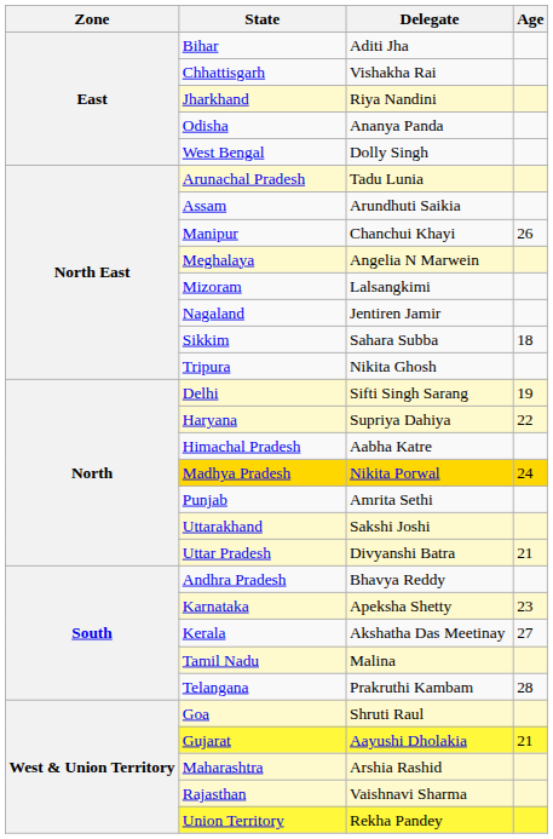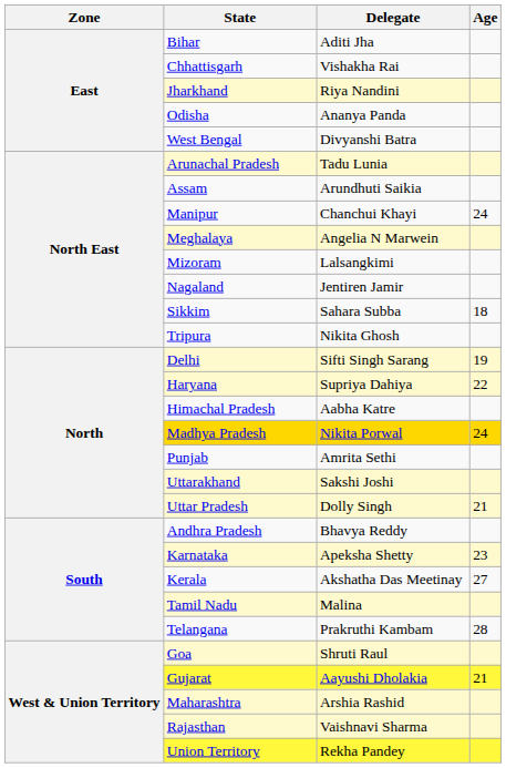 <table class="wikitable sortable" style="font-size: 95%;">
 <tr>
 <th>Zone</th>
 <th width=150px>State</th>
 <th width=150px>Delegate</th>
 <th>Age</th>
 </tr>
 <tr>
 <th rowspan=5>East</th>
 <td><a href='#'>Bihar</a></td>
 <td>Aditi Jha</td>
 <td></td>
 </tr>
 <tr>
 <td><a href='#'>Chhattisgarh</a></td>
 <td>Vishakha Rai</td>
 <td></td>
 </tr>
 <tr style="background-color:#FFFACD">
 <td><a href='#'>Jharkhand</a></td>
 <td>Riya Nandini</td>
 <td></td>
 </tr>
 <tr>
 <td><a href='#'>Odisha</a></td>
 <td>Ananya Panda</td>
 <td></td>
 </tr>
 <tr>
 <td><a href='#'>West Bengal</a></td>
-<td>Dolly Singh</td>
+<td>Divyanshi Batra</td>
 <td></td>
 </tr>
 <tr>
 <th rowspan=8>North East</th>
 <td style="background-color:#FFFACD"><a href='#'>Arunachal Pradesh</a></td>
 <td style="background-color:#FFFACD">Tadu Lunia</td>
 <td style="background-color:#FFFACD"></td>
 </tr>
 <tr>
 <td><a href='#'>Assam</a></td>
 <td>Arundhuti Saikia</td>
 <td></td>
 </tr>
 <tr>
 <td><a href='#'>Manipur</a></td>
 <td>Chanchui Khayi</td>
-<td>26</td>
+<td>24</td>
 </tr>
 <tr style="background-color:#FFFACD">
 <td><a href='#'>Meghalaya</a></td>
 <td>Angelia N Marwein</td>
 <td></td>
 </tr>
 <tr>
 <td><a href='#'>Mizoram</a></td>
 <td>Lalsangkimi</td>
 <td></td>
 </tr>
 <tr>
 <td><a href='#'>Nagaland</a></td>
 <td>Jentiren Jamir</td>
 <td></td>
 </tr>
 <tr>
 <td><a href='#'>Sikkim</a></td>
 <td>Sahara Subba</td>
 <td>18</td>
 </tr>
 <tr>
 <td><a href='#'>Tripura</a></td>
 <td>Nikita Ghosh</td>
 <td></td>
 </tr>
 <tr>
 <th rowspan=7>North</th>
 <td style="background-color:#FFFACD"><a href='#'>Delhi</a></td>
 <td style="background-color:#FFFACD">Sifti Singh Sarang</td>
 <td style="background-color:#FFFACD">19</td>
 </tr>
 <tr style="background-color:#FFFACD">
 <td><a href='#'>Haryana</a></td>
 <td>Supriya Dahiya</td>
 <td>22</td>
 </tr>
 <tr>
 <td><a href='#'>Himachal Pradesh</a></td>
 <td>Aabha Katre</td>
 <td></td>
 </tr>
 <tr style="background-color:gold">
 <td><a href='#'>Madhya Pradesh</a></td>
 <td><a href='#'>Nikita Porwal</a></td>
 <td>24</td>
 </tr>
 <tr>
 <td><a href='#'>Punjab</a></td>
 <td>Amrita Sethi</td>
 <td></td>
 </tr>
 <tr style="background-color:#FFFACD">
 <td><a href='#'>Uttarakhand</a></td>
 <td>Sakshi Joshi</td>
 <td></td>
 </tr>
 <tr style="background-color:#FFFACD">
 <td><a href='#'>Uttar Pradesh</a></td>
-<td>Divyanshi Batra</td>
+<td>Dolly Singh</td>
 <td>21</td>
 </tr>
 <tr>
 <th rowspan=5><a href='#'>South</a></th>
 <td><a href='#'>Andhra Pradesh</a></td>
 <td>Bhavya Reddy</td>
 <td></td>
 </tr>
 <tr style="background-color:#FFFACD">
 <td><a href='#'>Karnataka</a></td>
 <td>Apeksha Shetty</td>
 <td>23</td>
 </tr>
 <tr>
 <td><a href='#'>Kerala</a></td>
 <td>Akshatha Das Meetinay</td>
 <td>27</td>
 </tr>
 <tr style="background-color:#FFFACD">
 <td><a href='#'>Tamil Nadu</a></td>
 <td>Malina</td>
 <td></td>
 </tr>
 <tr>
 <td><a href='#'>Telangana</a></td>
 <td>Prakruthi Kambam</td>
 <td>28</td>
 </tr>
 <tr>
 <th rowspan=5>West & Union Territory</th>
 <td style="background-color:#FFFACD"><a href='#'>Goa</a></td>
 <td style="background-color:#FFFACD">Shruti Raul</td>
 <td style="background-color:#FFFACD"></td>
 </tr>
 <tr style="background-color:#FFF83B">
 <td><a href='#'>Gujarat</a></td>
 <td><a href='#'>Aayushi Dholakia</a></td>
 <td>21</td>
 </tr>
 <tr style="background-color:#FFFACD">
 <td><a href='#'>Maharashtra</a></td>
 <td>Arshia Rashid</td>
 <td></td>
 </tr>
 <tr style="background-color:#FFFACD">
 <td><a href='#'>Rajasthan</a></td>
 <td>Vaishnavi Sharma</td>
 <td></td>
 </tr>
 <tr style="background-color:#FFF83B">
 <td><a href='#'>Union Territory</a></td>
 <td>Rekha Pandey</td>
 <td></td>
 </tr>
 </table>
